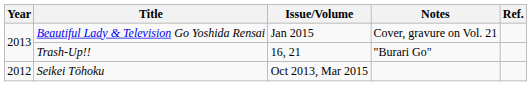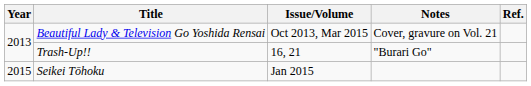 <table class="wikitable">
 <tr>
 <th>Year</th>
 <th>Title</th>
 <th>Issue/Volume</th>
 <th>Notes</th>
 <th>Ref.</th>
 </tr>
 <tr>
 <td rowspan="2">2013</td>
 <td><em><a href='#'>Beautiful Lady & Television</a> Go Yoshida Rensai</em></td>
-<td>Jan 2015</td>
+<td>Oct 2013, Mar 2015</td>
 <td>Cover, gravure on Vol. 21</td>
 <td></td>
 </tr>
 <tr>
 <td><em>Trash-Up!!</em></td>
 <td>16, 21</td>
 <td>"Burari Go"</td>
 <td></td>
 </tr>
 <tr>
-<td>2012</td>
+<td>2015</td>
 <td><em>Seikei Tōhoku</em></td>
-<td>Oct 2013, Mar 2015</td>
+<td>Jan 2015</td>
 <td></td>
 <td></td>
 </tr>
 </table>
